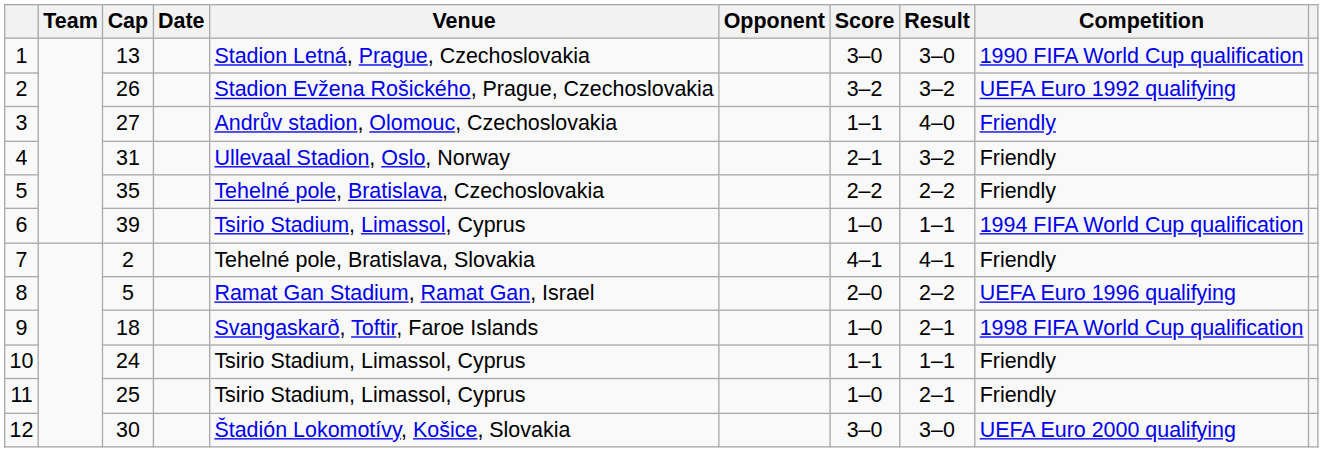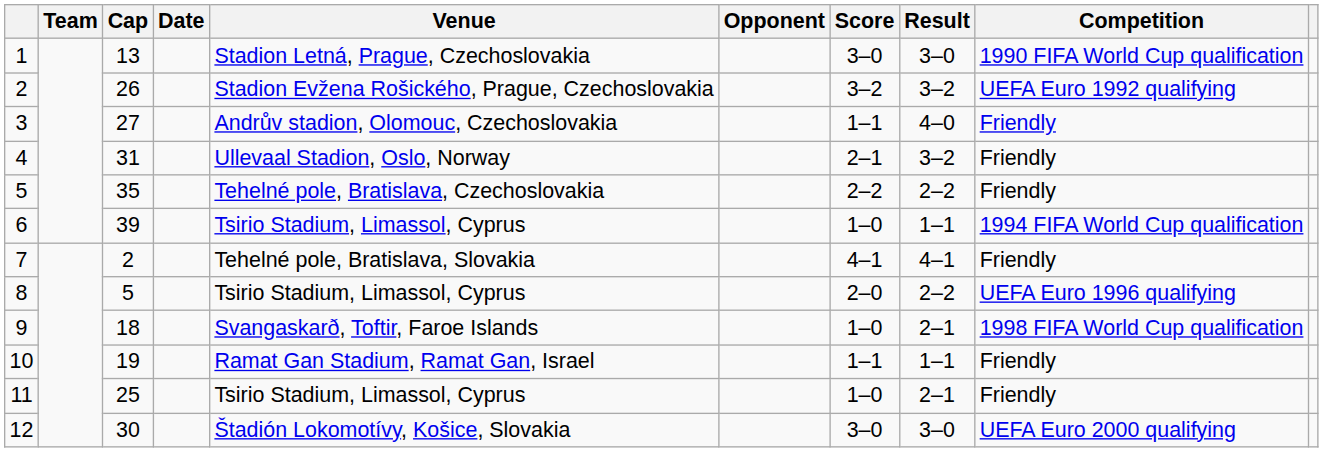 <table class="wikitable plainrowheaders sortable">
 <tr>
 <th scope=col></th>
 <th scope=col>Team</th>
 <th scope=col>Cap</th>
 <th scope=col>Date</th>
 <th scope=col>Venue</th>
 <th scope=col>Opponent</th>
 <th scope=col>Score</th>
 <th scope=col>Result</th>
 <th scope=col>Competition</th>
 <th scope=col class=unsortable></th>
 </tr>
 <tr>
 <td style="text-align:center">1</td>
 <td rowspan="6"></td>
 <td style="text-align:center">13</td>
 <td></td>
 <td><a href='#'>Stadion Letná</a>, <a href='#'>Prague</a>, Czechoslovakia</td>
 <td></td>
 <td style="text-align:center">3–0</td>
 <td style="text-align:center">3–0</td>
 <td><a href='#'>1990 FIFA World Cup qualification</a></td>
 <td></td>
 </tr>
 <tr>
 <td style="text-align:center">2</td>
 <td style="text-align:center">26</td>
 <td></td>
 <td><a href='#'>Stadion Evžena Rošického</a>, Prague, Czechoslovakia</td>
 <td></td>
 <td style="text-align:center">3–2</td>
 <td style="text-align:center">3–2</td>
 <td><a href='#'>UEFA Euro 1992 qualifying</a></td>
 <td></td>
 </tr>
 <tr>
 <td style="text-align:center">3</td>
 <td style="text-align:center">27</td>
 <td></td>
 <td><a href='#'>Andrův stadion</a>, <a href='#'>Olomouc</a>, Czechoslovakia</td>
 <td></td>
 <td style="text-align:center">1–1</td>
 <td style="text-align:center">4–0</td>
 <td><a href='#'>Friendly</a></td>
 <td></td>
 </tr>
 <tr>
 <td style="text-align:center">4</td>
 <td style="text-align:center">31</td>
 <td></td>
 <td><a href='#'>Ullevaal Stadion</a>, <a href='#'>Oslo</a>, Norway</td>
 <td></td>
 <td style="text-align:center">2–1</td>
 <td style="text-align:center">3–2</td>
 <td>Friendly</td>
 <td></td>
 </tr>
 <tr>
 <td style="text-align:center">5</td>
 <td style="text-align:center">35</td>
 <td></td>
 <td><a href='#'>Tehelné pole</a>, <a href='#'>Bratislava</a>, Czechoslovakia</td>
 <td></td>
 <td style="text-align:center">2–2</td>
 <td style="text-align:center">2–2</td>
 <td>Friendly</td>
 <td></td>
 </tr>
 <tr>
 <td style="text-align:center">6</td>
 <td style="text-align:center">39</td>
 <td></td>
 <td><a href='#'>Tsirio Stadium</a>, <a href='#'>Limassol</a>, Cyprus</td>
 <td></td>
 <td style="text-align:center">1–0</td>
 <td style="text-align:center">1–1</td>
 <td><a href='#'>1994 FIFA World Cup qualification</a></td>
 <td></td>
 </tr>
 <tr>
 <td style="text-align:center">7</td>
 <td rowspan="6"></td>
 <td style="text-align:center">2</td>
 <td></td>
 <td>Tehelné pole, Bratislava, Slovakia</td>
 <td></td>
 <td style="text-align:center">4–1</td>
 <td style="text-align:center">4–1</td>
 <td>Friendly</td>
 <td></td>
 </tr>
 <tr>
 <td style="text-align:center">8</td>
 <td style="text-align:center">5</td>
 <td></td>
-<td><a href='#'>Ramat Gan Stadium</a>, <a href='#'>Ramat Gan</a>, Israel</td>
+<td>Tsirio Stadium, Limassol, Cyprus</td>
 <td></td>
 <td style="text-align:center">2–0</td>
 <td style="text-align:center">2–2</td>
 <td><a href='#'>UEFA Euro 1996 qualifying</a></td>
 <td></td>
 </tr>
 <tr>
 <td style="text-align:center">9</td>
 <td style="text-align:center">18</td>
 <td></td>
 <td><a href='#'>Svangaskarð</a>, <a href='#'>Toftir</a>, Faroe Islands</td>
 <td></td>
 <td style="text-align:center">1–0</td>
 <td style="text-align:center">2–1</td>
 <td><a href='#'>1998 FIFA World Cup qualification</a></td>
 <td></td>
 </tr>
 <tr>
 <td style="text-align:center">10</td>
-<td style="text-align:center">24</td>
+<td style="text-align:center">19</td>
 <td></td>
-<td>Tsirio Stadium, Limassol, Cyprus</td>
+<td><a href='#'>Ramat Gan Stadium</a>, <a href='#'>Ramat Gan</a>, Israel</td>
 <td></td>
 <td style="text-align:center">1–1</td>
 <td style="text-align:center">1–1</td>
 <td>Friendly</td>
 <td></td>
 </tr>
 <tr>
 <td style="text-align:center">11</td>
 <td style="text-align:center">25</td>
 <td></td>
 <td>Tsirio Stadium, Limassol, Cyprus</td>
 <td></td>
 <td style="text-align:center">1–0</td>
 <td style="text-align:center">2–1</td>
 <td>Friendly</td>
 <td></td>
 </tr>
 <tr>
 <td style="text-align:center">12</td>
 <td style="text-align:center">30</td>
 <td></td>
 <td><a href='#'>Štadión Lokomotívy</a>, <a href='#'>Košice</a>, Slovakia</td>
 <td></td>
 <td style="text-align:center">3–0</td>
 <td style="text-align:center">3–0</td>
 <td><a href='#'>UEFA Euro 2000 qualifying</a></td>
 <td></td>
 </tr>
 </table>
